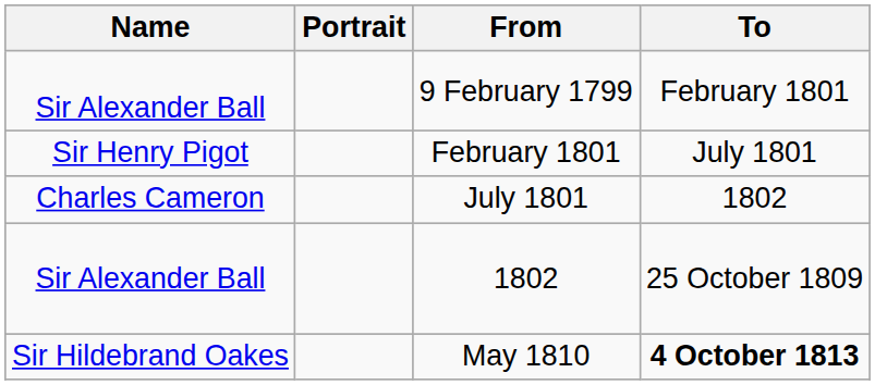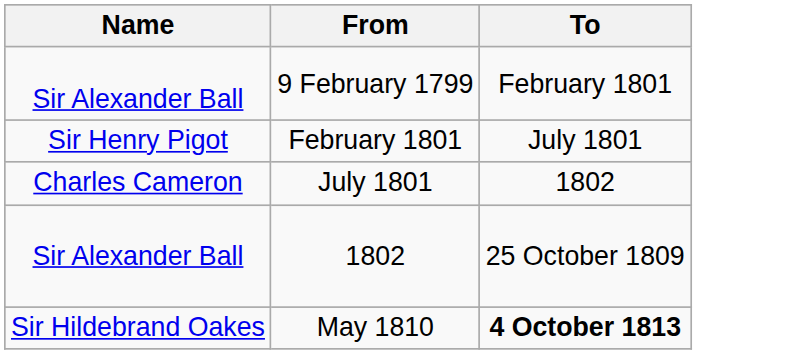 <table class="wikitable" style="text-align:center;">
 <tr>
 <th>Name<br></th>
-<th>Portrait</th>
 <th>From</th>
 <th>To</th>
 </tr>
 <tr>
 <td><br> <a href='#'>Sir Alexander Ball</a><br></td>
-<td></td>
 <td>9 February 1799</td>
 <td>February 1801</td>
 </tr>
 <tr>
 <td><a href='#'>Sir Henry Pigot</a><br></td>
-<td></td>
 <td>February 1801</td>
 <td>July 1801</td>
 </tr>
 <tr>
 <td><a href='#'>Charles Cameron</a><br></td>
-<td></td>
 <td>July 1801</td>
 <td>1802</td>
 </tr>
 <tr>
 <td><br> <a href='#'>Sir Alexander Ball</a><br><br></td>
-<td></td>
 <td>1802</td>
 <td>25 October 1809</td>
 </tr>
 <tr>
 <td><a href='#'>Sir Hildebrand Oakes</a><br></td>
-<td></td>
 <td>May 1810</td>
 <td><strong>4 October 1813</strong></td>
 </tr>
 </table>
